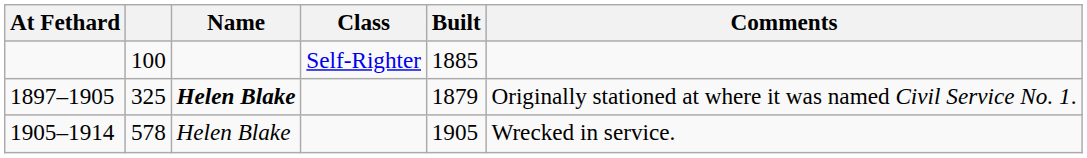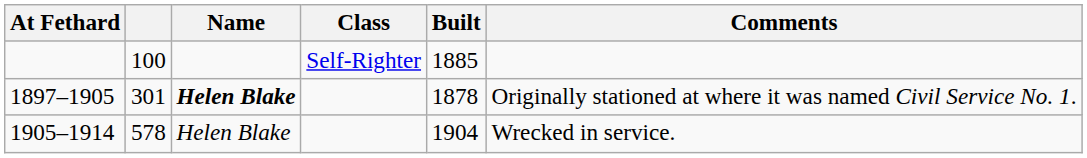 <table class="wikitable">
 <tr>
 <th>At Fethard</th>
 <th></th>
 <th>Name</th>
 <th>Class</th>
 <th>Built</th>
 <th>Comments</th>
 </tr>
 <tr>
 <td></td>
 <td>100</td>
 <td></td>
 <td><a href='#'>Self-Righter</a></td>
 <td>1885</td>
 <td></td>
 </tr>
 <tr>
 <td>1897–1905</td>
-<td>325</td>
+<td>301</td>
 <td><strong><em>Helen Blake</em></strong></td>
 <td></td>
-<td>1879</td>
+<td>1878</td>
 <td>Originally stationed at  where it was named <em>Civil Service No. 1</em>.</td>
 </tr>
 <tr>
 <td>1905–1914</td>
 <td>578</td>
 <td><em>Helen Blake</em></td>
 <td></td>
-<td>1905</td>
+<td>1904</td>
 <td>Wrecked in service.</td>
 </tr>
 </table>
